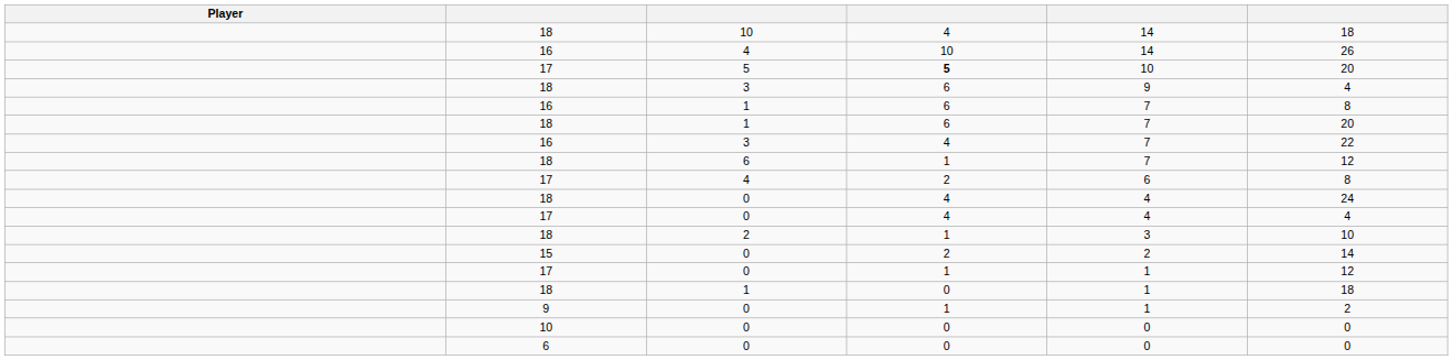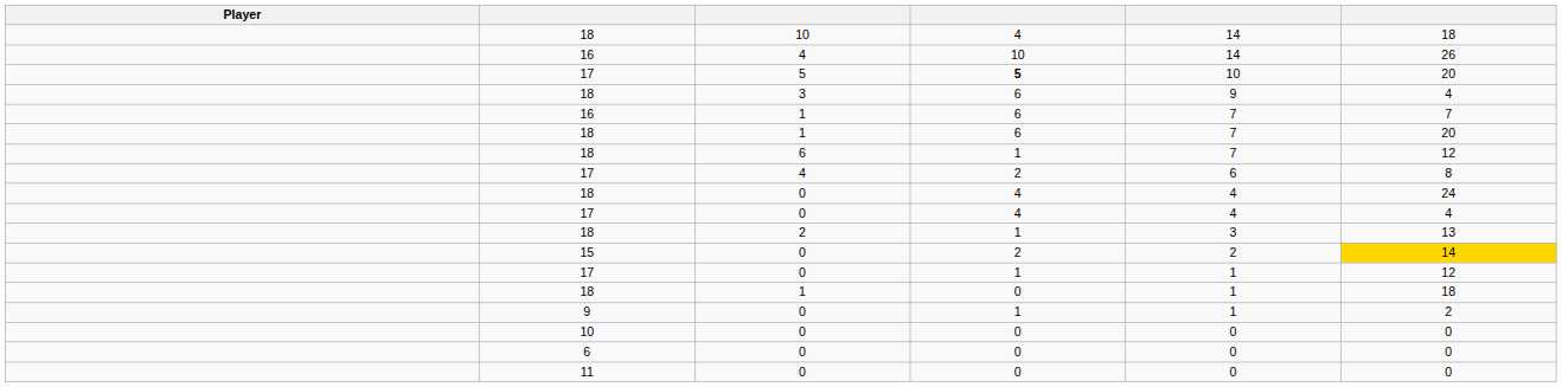 <table class="wikitable sortable" style="width:100%; text-align:center;">
 <tr>
 <th>Player</th>
 <th></th>
 <th></th>
 <th></th>
 <th></th>
 <th></th>
 </tr>
 <tr>
 <td></td>
 <td>18</td>
 <td>10</td>
 <td>4</td>
 <td>14</td>
 <td>18</td>
 </tr>
 <tr>
 <td></td>
 <td>16</td>
 <td>4</td>
 <td>10</td>
 <td>14</td>
 <td>26</td>
 </tr>
 <tr>
 <td></td>
 <td>17</td>
 <td>5</td>
 <td><strong>5</strong></td>
 <td>10</td>
 <td>20</td>
 </tr>
 <tr>
 <td></td>
 <td>18</td>
 <td>3</td>
 <td>6</td>
 <td>9</td>
 <td>4</td>
 </tr>
 <tr>
 <td></td>
 <td>16</td>
 <td>1</td>
 <td>6</td>
 <td>7</td>
-<td>8</td>
+<td>7</td>
 </tr>
 <tr>
 <td></td>
 <td>18</td>
 <td>1</td>
 <td>6</td>
 <td>7</td>
 <td>20</td>
-</tr>
-<tr>
-<td></td>
-<td>16</td>
-<td>3</td>
-<td>4</td>
-<td>7</td>
-<td>22</td>
 </tr>
 <tr>
 <td></td>
 <td>18</td>
 <td>6</td>
 <td>1</td>
 <td>7</td>
 <td>12</td>
 </tr>
 <tr>
 <td></td>
 <td>17</td>
 <td>4</td>
 <td>2</td>
 <td>6</td>
 <td>8</td>
 </tr>
 <tr>
 <td></td>
 <td>18</td>
 <td>0</td>
 <td>4</td>
 <td>4</td>
 <td>24</td>
 </tr>
 <tr>
 <td></td>
 <td>17</td>
 <td>0</td>
 <td>4</td>
 <td>4</td>
 <td>4</td>
 </tr>
 <tr>
 <td></td>
 <td>18</td>
 <td>2</td>
 <td>1</td>
 <td>3</td>
-<td>10</td>
+<td>13</td>
 </tr>
 <tr>
 <td></td>
 <td>15</td>
 <td>0</td>
 <td>2</td>
 <td>2</td>
-<td>14</td>
+<td style="background: gold;">14</td>
 </tr>
 <tr>
 <td></td>
 <td>17</td>
 <td>0</td>
 <td>1</td>
 <td>1</td>
 <td>12</td>
 </tr>
 <tr>
 <td></td>
 <td>18</td>
 <td>1</td>
 <td>0</td>
 <td>1</td>
 <td>18</td>
 </tr>
 <tr>
 <td></td>
 <td>9</td>
 <td>0</td>
 <td>1</td>
 <td>1</td>
 <td>2</td>
 </tr>
 <tr>
 <td></td>
 <td>10</td>
 <td>0</td>
 <td>0</td>
 <td>0</td>
 <td>0</td>
 </tr>
 <tr>
 <td></td>
 <td>6</td>
 <td>0</td>
 <td>0</td>
 <td>0</td>
 <td>0</td>
 </tr>
+<tr>
+<td></td>
+<td>11</td>
+<td>0</td>
+<td>0</td>
+<td>0</td>
+<td>0</td>
+</tr>
 </table>
